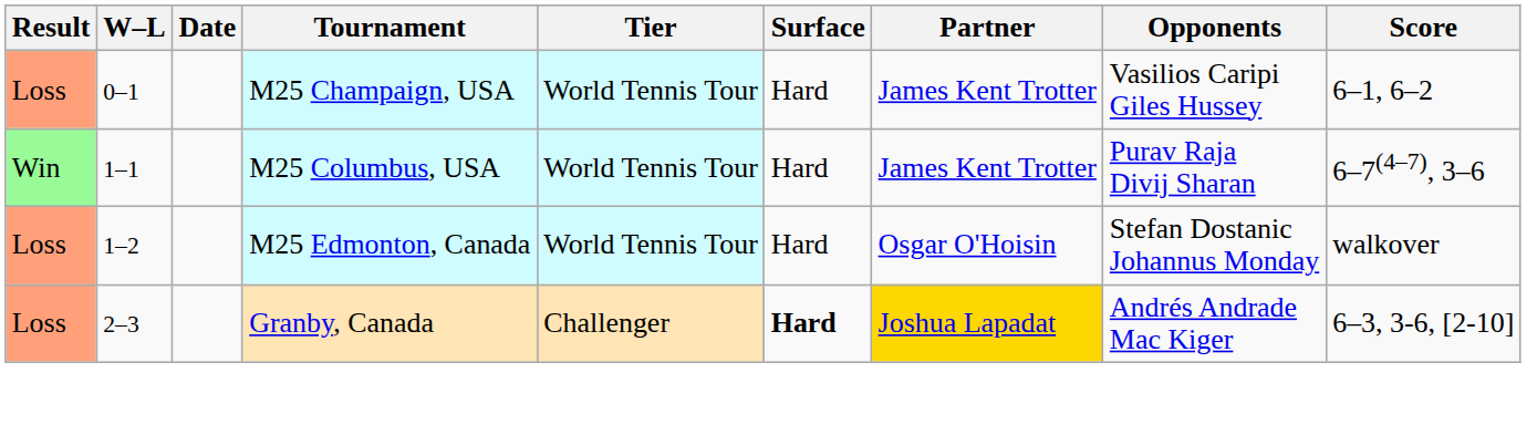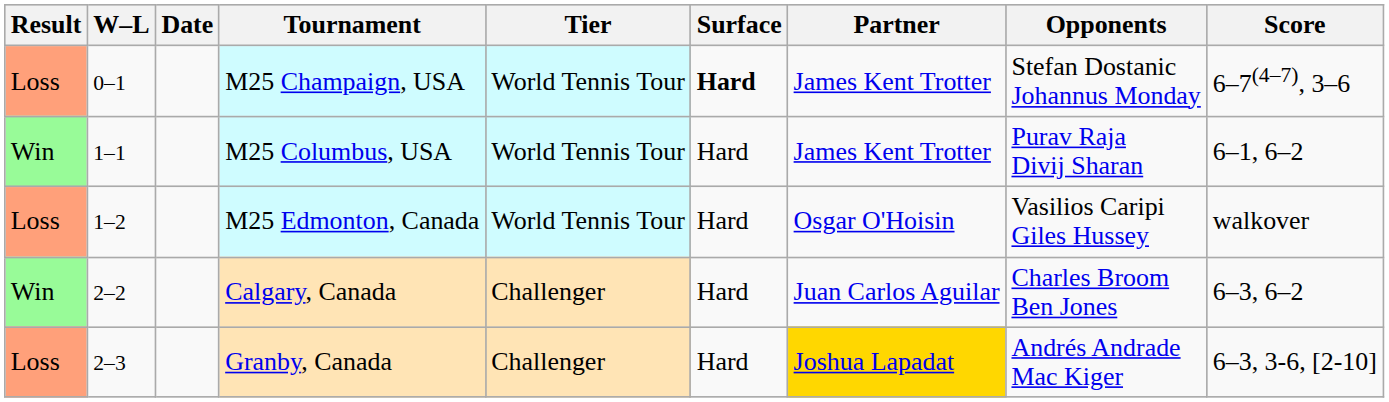 <table class="sortable wikitable">
 <tr>
 <th>Result</th>
 <th class="unsortable">W–L</th>
 <th>Date</th>
 <th>Tournament</th>
 <th>Tier</th>
 <th>Surface</th>
 <th>Partner</th>
 <th>Opponents</th>
 <th class="unsortable">Score</th>
 </tr>
 <tr>
 <td style="background:#ffa07a;">Loss</td>
 <td><small>0–1</small></td>
 <td></td>
 <td bgcolor=cffcff>M25 <a href='#'>Champaign</a>, USA</td>
 <td bgcolor=cffcff>World Tennis Tour</td>
-<td>Hard</td>
+<td><strong>Hard</strong></td>
 <td> <a href='#'>James Kent Trotter</a></td>
-<td> Vasilios Caripi <br>  <a href='#'>Giles Hussey</a></td>
-<td>6–1, 6–2</td>
+<td> Stefan Dostanic <br>  <a href='#'>Johannus Monday</a></td>
+<td>6–7<sup>(4–7)</sup>, 3–6</td>
 </tr>
 <tr>
 <td bgcolor=#98fb98>Win</td>
 <td><small>1–1</small></td>
 <td></td>
 <td bgcolor=cffcff>M25 <a href='#'>Columbus</a>, USA</td>
 <td bgcolor=cffcff>World Tennis Tour</td>
 <td>Hard</td>
 <td> <a href='#'>James Kent Trotter</a></td>
 <td> <a href='#'>Purav Raja</a> <br>  <a href='#'>Divij Sharan</a></td>
-<td>6–7<sup>(4–7)</sup>, 3–6</td>
+<td>6–1, 6–2</td>
 </tr>
 <tr>
 <td style="background:#ffa07a;">Loss</td>
 <td><small>1–2</small></td>
 <td></td>
 <td bgcolor=cffcff>M25 <a href='#'>Edmonton</a>, Canada</td>
 <td bgcolor=cffcff>World Tennis Tour</td>
 <td>Hard</td>
 <td> <a href='#'>Osgar O'Hoisin</a></td>
-<td> Stefan Dostanic <br>  <a href='#'>Johannus Monday</a></td>
+<td> Vasilios Caripi <br>  <a href='#'>Giles Hussey</a></td>
 <td>walkover</td>
+</tr>
+<tr>
+<td bgcolor=#98fb98>Win</td>
+<td><small>2–2</small></td>
+<td></td>
+<td bgcolor=moccasin><a href='#'>Calgary</a>, Canada</td>
+<td bgcolor=moccasin>Challenger</td>
+<td>Hard</td>
+<td> <a href='#'>Juan Carlos Aguilar</a></td>
+<td> <a href='#'>Charles Broom</a> <br>  <a href='#'>Ben Jones</a></td>
+<td>6–3, 6–2</td>
 </tr>
 <tr>
 <td style="background:#ffa07a;">Loss</td>
 <td><small>2–3</small></td>
 <td></td>
 <td bgcolor=moccasin><a href='#'>Granby</a>, Canada</td>
 <td bgcolor=moccasin>Challenger</td>
-<td><strong>Hard</strong></td>
+<td>Hard</td>
 <td style="background: gold;"> <a href='#'>Joshua Lapadat</a></td>
 <td> <a href='#'>Andrés Andrade</a> <br>  <a href='#'>Mac Kiger</a></td>
 <td>6–3, 3-6, [2-10]</td>
 </tr>
 </table>
